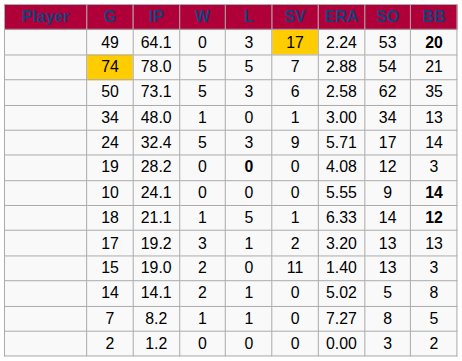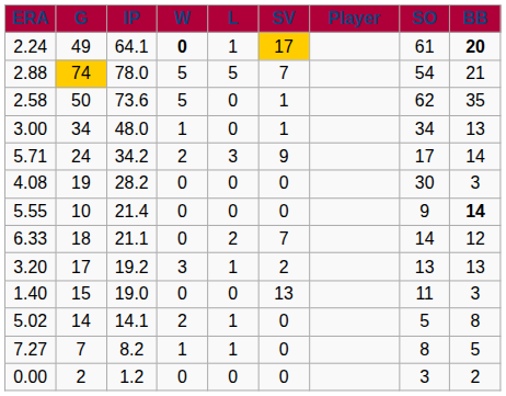 <table class="wikitable sortable">
 <tr>
-<th style="background:#af0039;color:#0f437c;" width="16%">Player</th>
+<th style="background:#af0039;color:#0f437c;" width="9%">ERA</th>
 <th style="background:#af0039;color:#0f437c;" width="9%">G</th>
 <th style="background:#af0039;color:#0f437c;" width="9%">IP</th>
 <th style="background:#af0039;color:#0f437c;" width="9%">W</th>
 <th style="background:#af0039;color:#0f437c;" width="9%">L</th>
 <th style="background:#af0039;color:#0f437c;" width="9%">SV</th>
-<th style="background:#af0039;color:#0f437c;" width="9%">ERA</th>
+<th style="background:#af0039;color:#0f437c;" width="16%">Player</th>
 <th style="background:#af0039;color:#0f437c;" width="9%">SO</th>
 <th style="background:#af0039;color:#0f437c;" width="9%">BB</th>
 </tr>
 <tr align="center">
-<td></td>
+<td>2.24</td>
 <td>49</td>
 <td>64.1</td>
-<td>0</td>
-<td>3</td>
+<td><strong>0</strong></td>
+<td>1</td>
 <td bgcolor="#FFCC00">17</td>
-<td>2.24</td>
-<td>53</td>
+<td></td>
+<td>61</td>
 <td><strong>20</strong></td>
 </tr>
 <tr align="center">
-<td></td>
+<td>2.88</td>
 <td bgcolor="#FFCC00">74</td>
 <td>78.0</td>
 <td>5</td>
 <td>5</td>
 <td>7</td>
-<td>2.88</td>
+<td></td>
 <td>54</td>
 <td>21</td>
 </tr>
 <tr align="center">
+<td>2.58</td>
+<td>50</td>
+<td>73.6</td>
+<td>5</td>
+<td>0</td>
+<td>1</td>
 <td></td>
-<td>50</td>
-<td>73.1</td>
-<td>5</td>
-<td>3</td>
-<td>6</td>
-<td>2.58</td>
 <td>62</td>
 <td>35</td>
 </tr>
 <tr align="center">
-<td></td>
+<td>3.00</td>
 <td>34</td>
 <td>48.0</td>
 <td>1</td>
 <td>0</td>
 <td>1</td>
-<td>3.00</td>
+<td></td>
 <td>34</td>
 <td>13</td>
 </tr>
 <tr align="center">
-<td></td>
+<td>5.71</td>
 <td>24</td>
-<td>32.4</td>
-<td>5</td>
+<td>34.2</td>
+<td>2</td>
 <td>3</td>
 <td>9</td>
-<td>5.71</td>
+<td></td>
 <td>17</td>
 <td>14</td>
 </tr>
 <tr align="center">
-<td></td>
+<td>4.08</td>
 <td>19</td>
 <td>28.2</td>
 <td>0</td>
-<td><strong>0</strong></td>
 <td>0</td>
-<td>4.08</td>
-<td>12</td>
+<td>0</td>
+<td></td>
+<td>30</td>
 <td>3</td>
 </tr>
 <tr align="center">
-<td></td>
+<td>5.55</td>
 <td>10</td>
-<td>24.1</td>
+<td>21.4</td>
 <td>0</td>
 <td>0</td>
 <td>0</td>
-<td>5.55</td>
+<td></td>
 <td>9</td>
 <td><strong>14</strong></td>
 </tr>
 <tr align="center">
-<td></td>
+<td>6.33</td>
 <td>18</td>
 <td>21.1</td>
-<td>1</td>
-<td>5</td>
-<td>1</td>
-<td>6.33</td>
+<td>0</td>
+<td>2</td>
+<td>7</td>
+<td></td>
 <td>14</td>
-<td><strong>12</strong></td>
+<td>12</td>
 </tr>
 <tr align="center">
-<td></td>
+<td>3.20</td>
 <td>17</td>
 <td>19.2</td>
 <td>3</td>
 <td>1</td>
 <td>2</td>
-<td>3.20</td>
+<td></td>
 <td>13</td>
 <td>13</td>
 </tr>
 <tr align="center">
-<td></td>
+<td>1.40</td>
 <td>15</td>
 <td>19.0</td>
-<td>2</td>
 <td>0</td>
+<td>0</td>
+<td>13</td>
+<td></td>
 <td>11</td>
-<td>1.40</td>
-<td>13</td>
 <td>3</td>
 </tr>
 <tr align="center">
-<td></td>
+<td>5.02</td>
 <td>14</td>
 <td>14.1</td>
 <td>2</td>
 <td>1</td>
 <td>0</td>
-<td>5.02</td>
+<td></td>
 <td>5</td>
 <td>8</td>
 </tr>
 <tr align="center">
-<td></td>
+<td>7.27</td>
 <td>7</td>
 <td>8.2</td>
 <td>1</td>
 <td>1</td>
 <td>0</td>
-<td>7.27</td>
+<td></td>
 <td>8</td>
 <td>5</td>
 </tr>
 <tr align="center">
-<td></td>
+<td>0.00</td>
 <td>2</td>
 <td>1.2</td>
 <td>0</td>
 <td>0</td>
 <td>0</td>
-<td>0.00</td>
+<td></td>
 <td>3</td>
 <td>2</td>
 </tr>
 </table>
